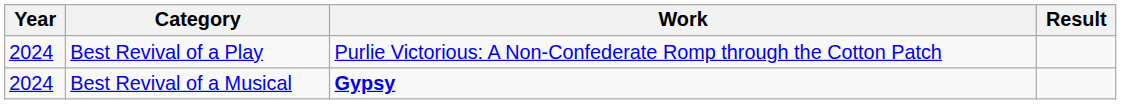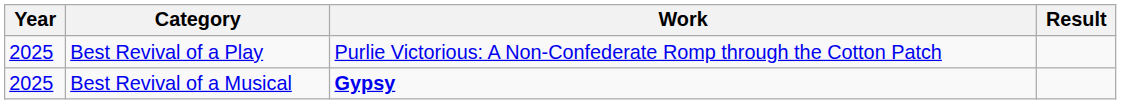 <table class="wikitable" width=71%>
 <tr>
 <th scope="col">Year</th>
 <th scope="col">Category</th>
 <th scope="col">Work</th>
 <th scope="col">Result</th>
 </tr>
 <tr>
-<td><a href='#'>2024</a></td>
+<td><a href='#'>2025</a></td>
 <td><a href='#'>Best Revival of a Play</a></td>
 <td><a href='#'>Purlie Victorious: A Non-Confederate Romp through the Cotton Patch</a></td>
 <td></td>
 </tr>
 <tr>
-<td><a href='#'>2024</a></td>
+<td><a href='#'>2025</a></td>
 <td><a href='#'>Best Revival of a Musical</a></td>
 <td><strong><a href='#'>Gypsy</a></strong></td>
 <td></td>
 </tr>
 </table>
